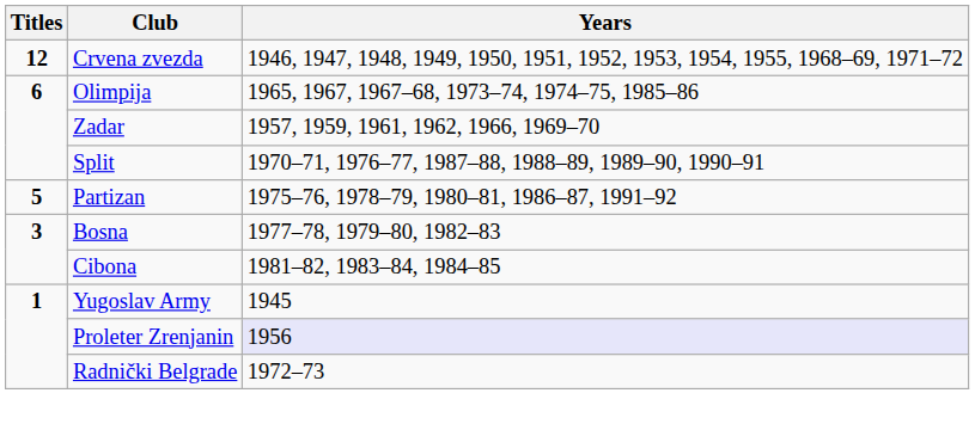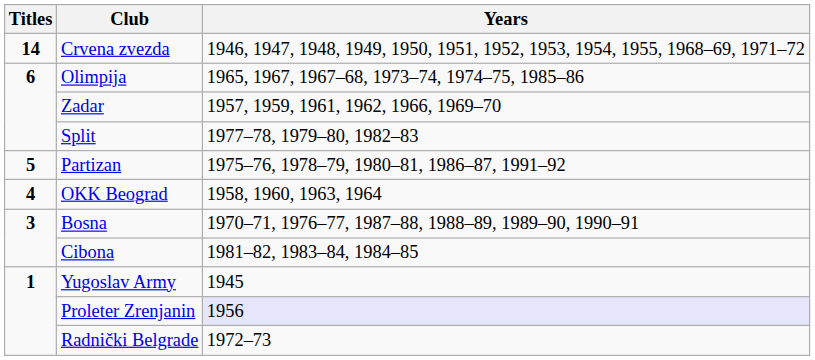 <table class="wikitable">
 <tr>
 <th>Titles</th>
 <th>Club</th>
 <th>Years</th>
 </tr>
 <tr>
-<td style=text-align:center;vertical-align:top><strong>12</strong></td>
+<td style=text-align:center;vertical-align:top><strong>14</strong></td>
 <td><a href='#'>Crvena zvezda</a></td>
 <td>1946, 1947, 1948, 1949, 1950, 1951, 1952, 1953, 1954, 1955, 1968–69, 1971–72</td>
 </tr>
 <tr>
 <td Rowspan=3 style=text-align:center;vertical-align:top><strong>6</strong></td>
 <td><a href='#'>Olimpija</a></td>
 <td>1965, 1967, 1967–68, 1973–74, 1974–75, 1985–86</td>
 </tr>
 <tr>
 <td><a href='#'>Zadar</a></td>
 <td>1957, 1959, 1961, 1962, 1966, 1969–70</td>
 </tr>
 <tr>
 <td><a href='#'>Split</a></td>
-<td>1970–71, 1976–77, 1987–88, 1988–89, 1989–90, 1990–91</td>
+<td>1977–78, 1979–80, 1982–83</td>
 </tr>
 <tr>
 <td style=text-align:center;vertical-align:top><strong>5</strong></td>
 <td><a href='#'>Partizan</a></td>
 <td>1975–76, 1978–79, 1980–81, 1986–87, 1991–92</td>
 </tr>
 <tr>
+<td style=text-align:center;vertical-align:top><strong>4</strong></td>
+<td><a href='#'>OKK Beograd</a></td>
+<td>1958, 1960, 1963, 1964</td>
+</tr>
+<tr>
 <td Rowspan=2 style=text-align:center;vertical-align:top><strong>3</strong></td>
 <td><a href='#'>Bosna</a></td>
-<td>1977–78, 1979–80, 1982–83</td>
+<td>1970–71, 1976–77, 1987–88, 1988–89, 1989–90, 1990–91</td>
 </tr>
 <tr>
 <td><a href='#'>Cibona</a></td>
 <td>1981–82, 1983–84, 1984–85</td>
 </tr>
 <tr>
 <td Rowspan=3 style=text-align:center;vertical-align:top><strong>1</strong></td>
 <td><a href='#'>Yugoslav Army</a></td>
 <td>1945</td>
 </tr>
 <tr>
 <td><a href='#'>Proleter Zrenjanin</a></td>
 <td style="background: lavender;">1956</td>
 </tr>
 <tr>
 <td><a href='#'>Radnički Belgrade</a></td>
 <td>1972–73</td>
 </tr>
 </table>
